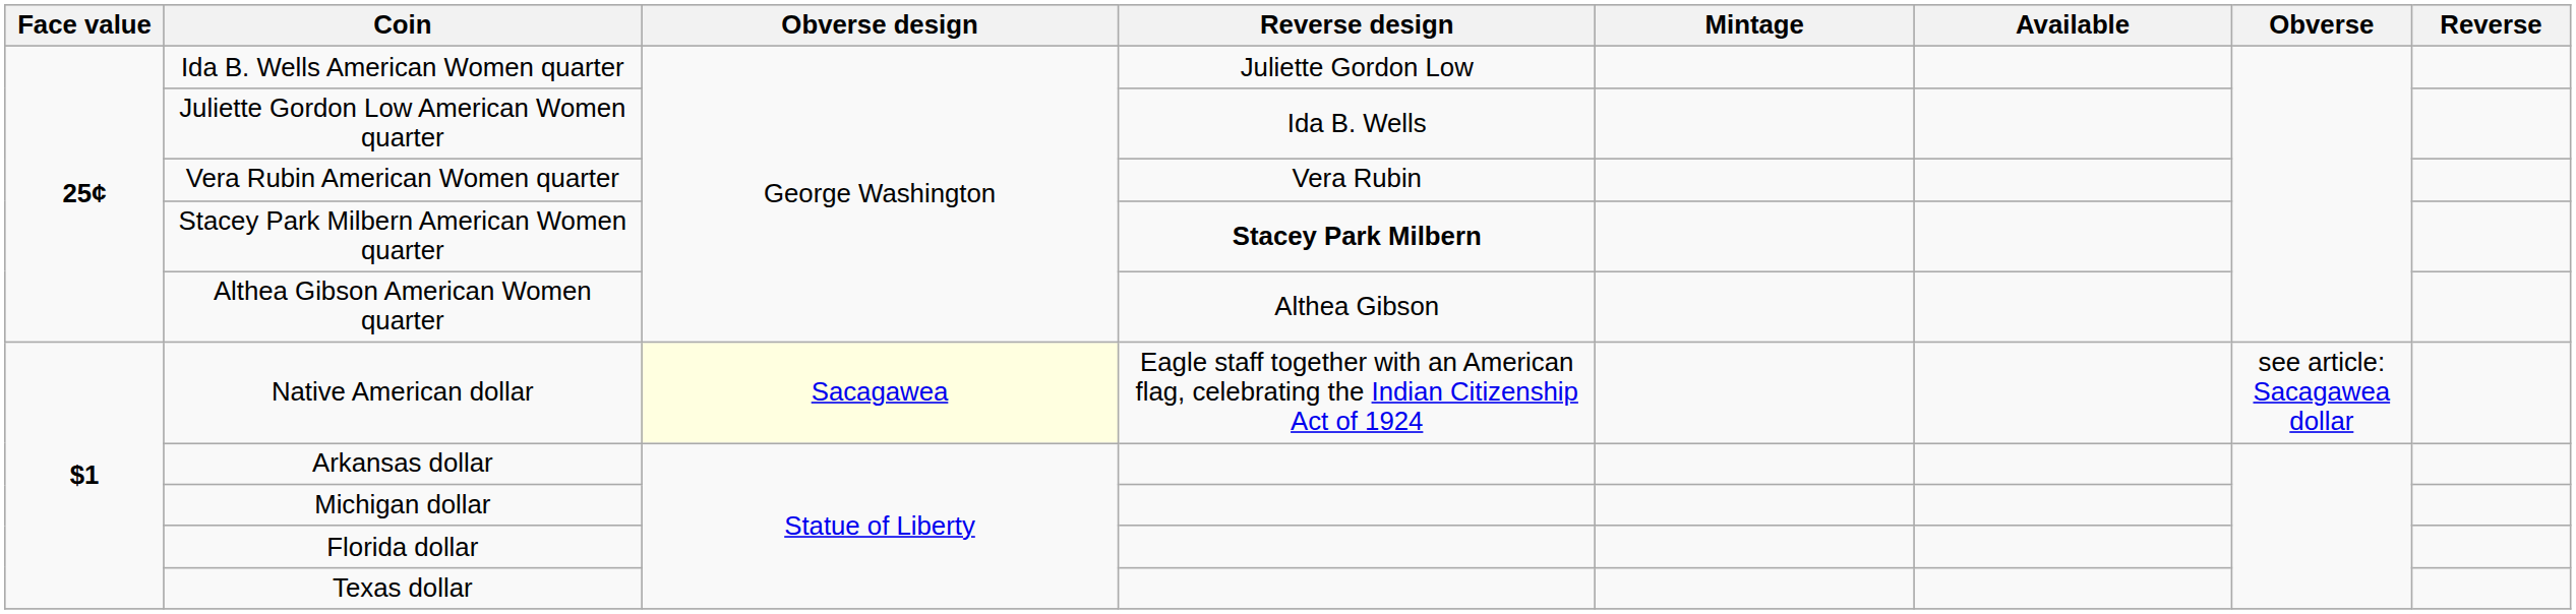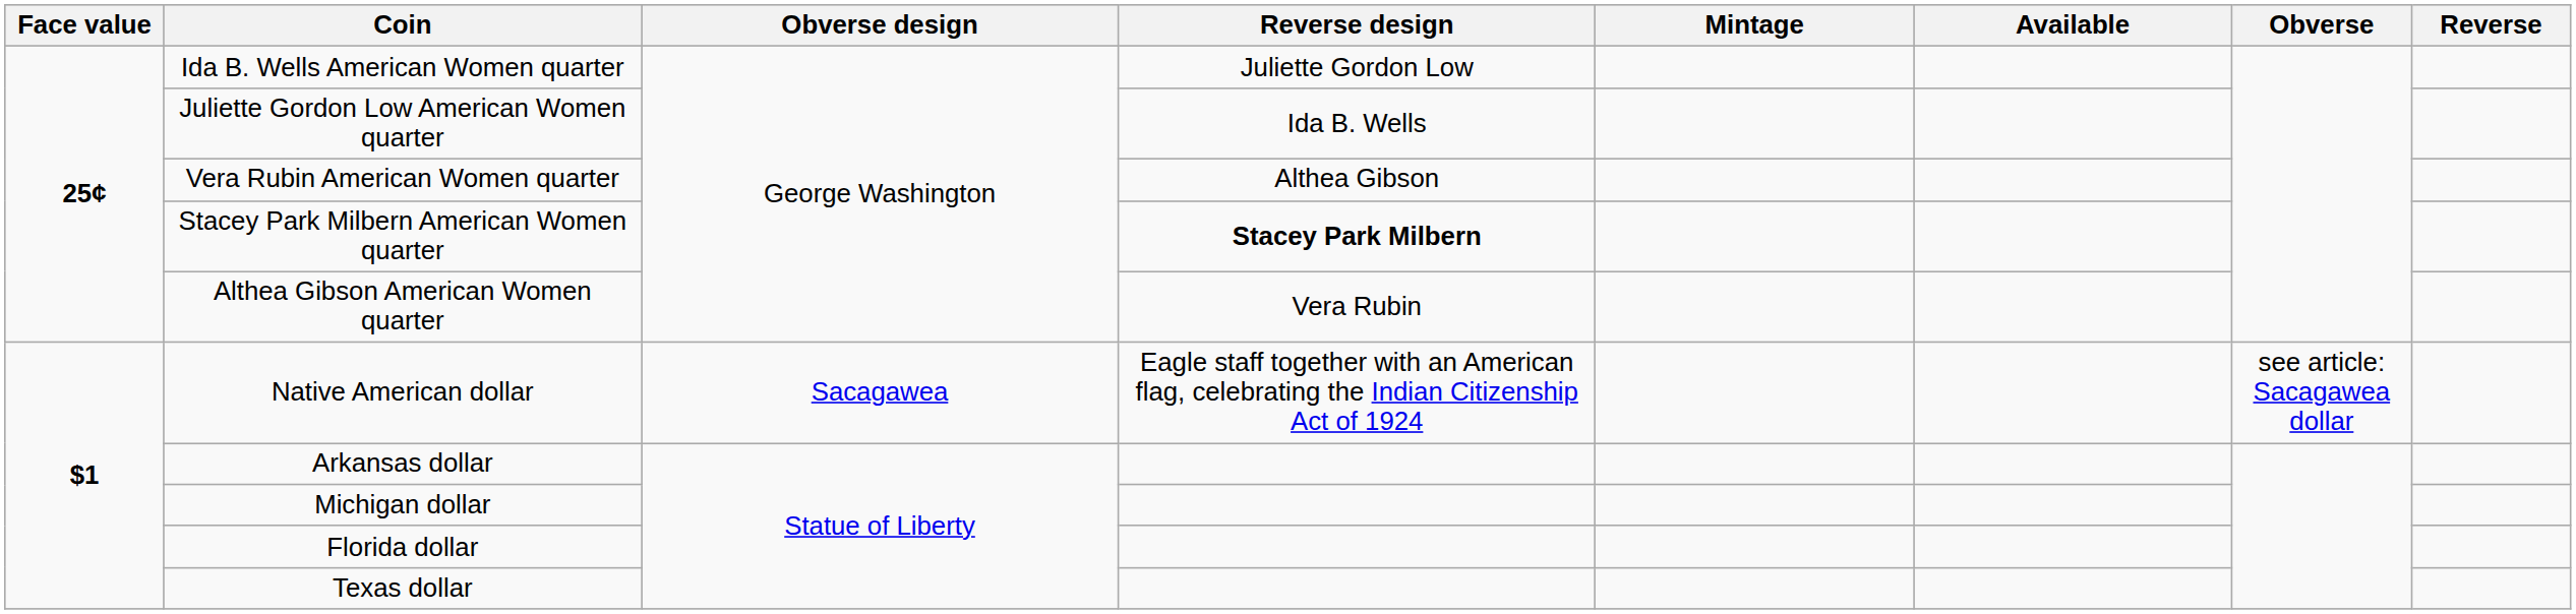 <table class="wikitable">
 <tr>
 <th width="5%">Face value</th>
 <th width="15%">Coin</th>
 <th width="15%">Obverse design</th>
 <th width="15%">Reverse design</th>
 <th width="10%">Mintage</th>
 <th width="10%">Available</th>
 <th width="5%">Obverse</th>
 <th width="5%">Reverse</th>
 </tr>
 <tr>
 <td align="center" rowspan=5><strong>25¢</strong></td>
 <td align="center">Ida B. Wells American Women quarter</td>
 <td align="center" rowspan=5>George Washington</td>
 <td align="center">Juliette Gordon Low</td>
 <td align="center"></td>
 <td align="center"></td>
 <td rowspan=5></td>
 <td></td>
 </tr>
 <tr>
 <td align="center">Juliette Gordon Low American Women quarter</td>
 <td align="center">Ida B. Wells</td>
 <td></td>
 <td align="center"></td>
 <td></td>
 </tr>
 <tr>
 <td align="center">Vera Rubin American Women quarter</td>
-<td align="center">Vera Rubin</td>
+<td align="center">Althea Gibson</td>
 <td></td>
 <td align="center"></td>
 <td></td>
 </tr>
 <tr>
 <td align="center">Stacey Park Milbern American Women quarter</td>
 <td align="center"><strong>Stacey Park Milbern</strong></td>
 <td></td>
 <td align="center"></td>
 <td></td>
 </tr>
 <tr>
 <td align="center">Althea Gibson American Women quarter</td>
-<td align="center">Althea Gibson</td>
+<td align="center">Vera Rubin</td>
 <td></td>
 <td align="center"></td>
 <td></td>
 </tr>
 <tr>
 <td rowspan=5 align="center"><strong>$1</strong></td>
 <td align="center">Native American dollar</td>
-<td align="center" style="background: lightyellow;"><a href='#'>Sacagawea</a></td>
+<td align="center"><a href='#'>Sacagawea</a></td>
 <td align="center">Eagle staff together with an American flag, celebrating the <a href='#'>Indian Citizenship Act of 1924</a></td>
 <td></td>
 <td align="center"></td>
 <td align="center">see article: <a href='#'>Sacagawea dollar</a></td>
 <td align="center"></td>
 </tr>
 <tr>
 <td align="center">Arkansas dollar</td>
 <td rowspan=4 align="center"><a href='#'>Statue of Liberty</a></td>
 <td align="center"></td>
 <td></td>
 <td></td>
 <td rowspan=4></td>
 <td></td>
 </tr>
 <tr>
 <td align="center">Michigan dollar</td>
 <td align="center"></td>
 <td></td>
 <td></td>
 <td></td>
 </tr>
 <tr>
 <td align="center">Florida dollar</td>
 <td align="center"></td>
 <td></td>
 <td></td>
 <td></td>
 </tr>
 <tr>
 <td align="center">Texas dollar</td>
 <td align="center"></td>
 <td></td>
 <td></td>
 <td></td>
 </tr>
 </table>
